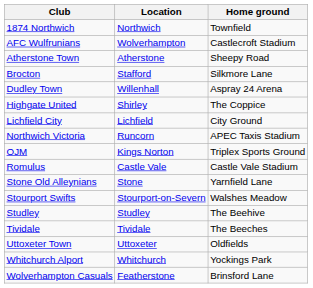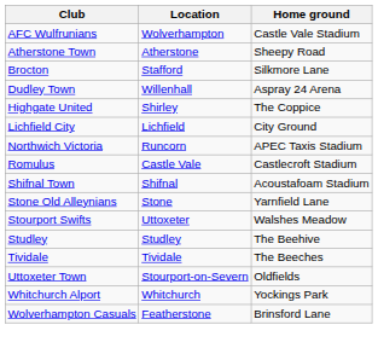 <table class="wikitable">
 <tr>
 <th>Club</th>
 <th>Location</th>
 <th>Home ground</th>
 </tr>
 <tr>
-<td><a href='#'>1874 Northwich</a></td>
-<td><a href='#'>Northwich</a></td>
-<td>Townfield</td>
-</tr>
-<tr>
 <td><a href='#'>AFC Wulfrunians</a></td>
 <td><a href='#'>Wolverhampton</a></td>
-<td>Castlecroft Stadium</td>
+<td>Castle Vale Stadium</td>
 </tr>
 <tr>
 <td><a href='#'>Atherstone Town</a></td>
 <td><a href='#'>Atherstone</a></td>
 <td>Sheepy Road</td>
 </tr>
 <tr>
 <td><a href='#'>Brocton</a></td>
 <td><a href='#'>Stafford</a></td>
 <td>Silkmore Lane</td>
 </tr>
 <tr>
 <td><a href='#'>Dudley Town</a></td>
 <td><a href='#'>Willenhall</a></td>
 <td>Aspray 24 Arena</td>
 </tr>
 <tr>
 <td><a href='#'>Highgate United</a></td>
 <td><a href='#'>Shirley</a></td>
 <td>The Coppice</td>
 </tr>
 <tr>
 <td><a href='#'>Lichfield City</a></td>
 <td><a href='#'>Lichfield</a></td>
 <td>City Ground</td>
 </tr>
 <tr>
 <td><a href='#'>Northwich Victoria</a></td>
 <td><a href='#'>Runcorn</a></td>
 <td>APEC Taxis Stadium</td>
 </tr>
 <tr>
-<td><a href='#'>OJM</a></td>
-<td><a href='#'>Kings Norton</a></td>
-<td>Triplex Sports Ground</td>
+<td><a href='#'>Romulus</a></td>
+<td><a href='#'>Castle Vale</a></td>
+<td>Castlecroft Stadium</td>
 </tr>
 <tr>
-<td><a href='#'>Romulus</a></td>
-<td><a href='#'>Castle Vale</a></td>
-<td>Castle Vale Stadium</td>
+<td><a href='#'>Shifnal Town</a></td>
+<td><a href='#'>Shifnal</a></td>
+<td>Acoustafoam Stadium</td>
 </tr>
 <tr>
 <td><a href='#'>Stone Old Alleynians</a></td>
 <td><a href='#'>Stone</a></td>
 <td>Yarnfield Lane</td>
 </tr>
 <tr>
 <td><a href='#'>Stourport Swifts</a></td>
-<td><a href='#'>Stourport-on-Severn</a></td>
+<td><a href='#'>Uttoxeter</a></td>
 <td>Walshes Meadow</td>
 </tr>
 <tr>
 <td><a href='#'>Studley</a></td>
 <td><a href='#'>Studley</a></td>
 <td>The Beehive</td>
 </tr>
 <tr>
 <td><a href='#'>Tividale</a></td>
 <td><a href='#'>Tividale</a></td>
 <td>The Beeches</td>
 </tr>
 <tr>
 <td><a href='#'>Uttoxeter Town</a></td>
-<td><a href='#'>Uttoxeter</a></td>
+<td><a href='#'>Stourport-on-Severn</a></td>
 <td>Oldfields</td>
 </tr>
 <tr>
 <td><a href='#'>Whitchurch Alport</a></td>
 <td><a href='#'>Whitchurch</a></td>
 <td>Yockings Park</td>
 </tr>
 <tr>
 <td><a href='#'>Wolverhampton Casuals</a></td>
 <td><a href='#'>Featherstone</a></td>
 <td>Brinsford Lane</td>
 </tr>
 </table>
